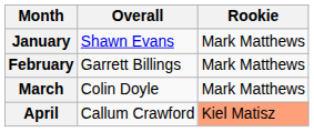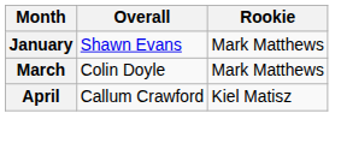 <table class="wikitable">
 <tr>
 <th>Month</th>
 <th>Overall</th>
 <th>Rookie</th>
 </tr>
 <tr>
 <th>January</th>
 <td><a href='#'>Shawn Evans</a></td>
 <td>Mark Matthews</td>
 </tr>
 <tr>
-<th>February</th>
-<td>Garrett Billings</td>
-<td>Mark Matthews</td>
-</tr>
-<tr>
 <th>March</th>
 <td>Colin Doyle</td>
 <td>Mark Matthews</td>
 </tr>
 <tr>
 <th>April</th>
 <td>Callum Crawford</td>
-<td style="background: lightsalmon;">Kiel Matisz</td>
+<td>Kiel Matisz</td>
 </tr>
 </table>
